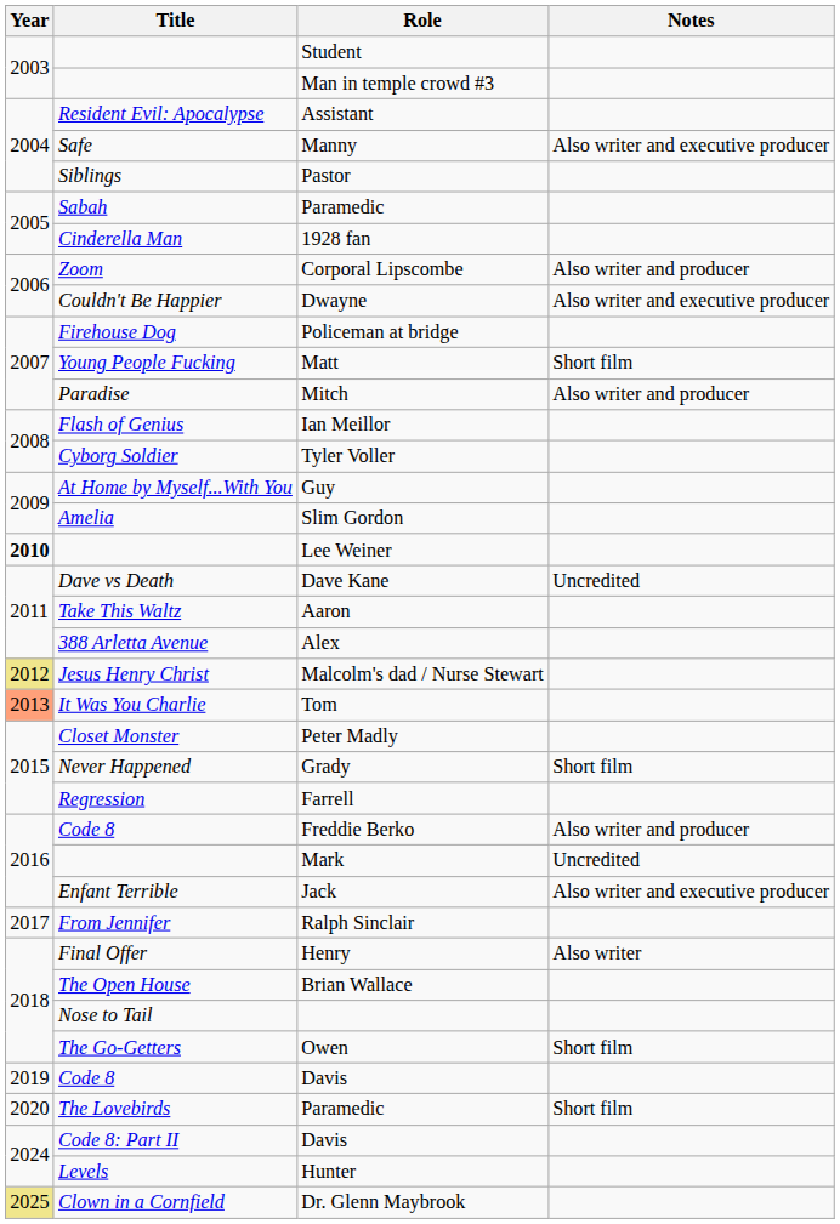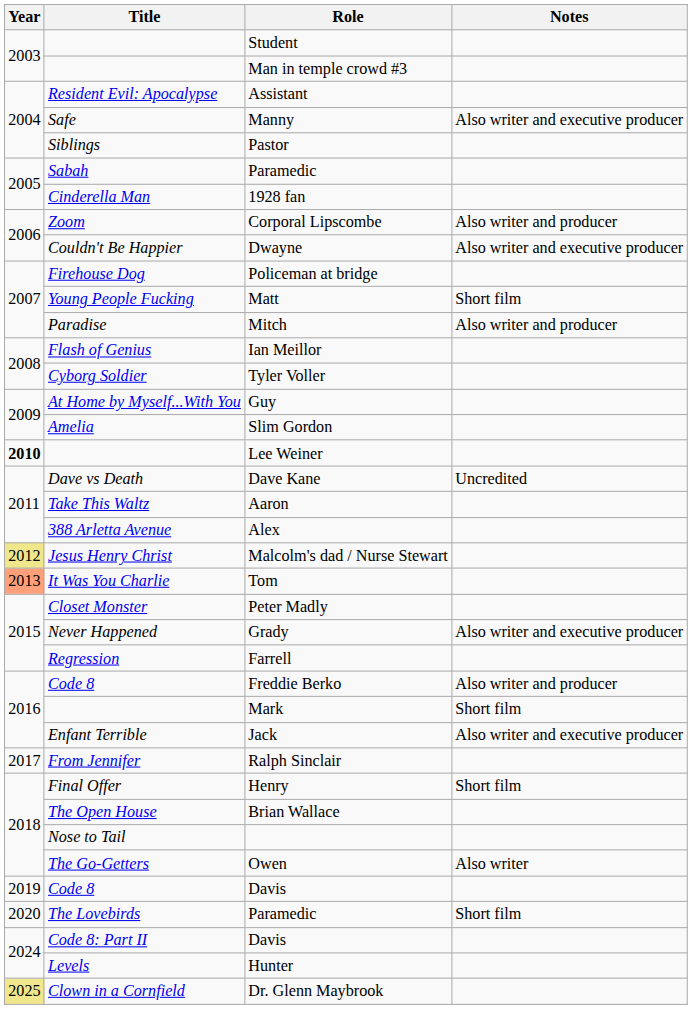 <table class="wikitable sortable">
 <tr>
 <th>Year</th>
 <th>Title</th>
 <th>Role</th>
 <th class="unsortable">Notes</th>
 </tr>
 <tr>
 <td rowspan="2">2003</td>
 <td><em></em></td>
 <td>Student</td>
 <td></td>
 </tr>
 <tr>
 <td><em></em></td>
 <td>Man in temple crowd #3</td>
 <td></td>
 </tr>
 <tr>
 <td rowspan="3">2004</td>
 <td><em><a href='#'>Resident Evil: Apocalypse</a></em></td>
 <td>Assistant</td>
 <td></td>
 </tr>
 <tr>
 <td><em>Safe</em></td>
 <td>Manny</td>
 <td>Also writer and executive producer</td>
 </tr>
 <tr>
 <td><em>Siblings</em></td>
 <td>Pastor</td>
 <td></td>
 </tr>
 <tr>
 <td rowspan="2">2005</td>
 <td><em><a href='#'>Sabah</a></em></td>
 <td>Paramedic</td>
 <td></td>
 </tr>
 <tr>
 <td><em><a href='#'>Cinderella Man</a></em></td>
 <td>1928 fan</td>
 <td></td>
 </tr>
 <tr>
 <td rowspan="2">2006</td>
 <td><em><a href='#'>Zoom</a></em></td>
 <td>Corporal Lipscombe</td>
 <td>Also writer and producer</td>
 </tr>
 <tr>
 <td><em>Couldn't Be Happier</em></td>
 <td>Dwayne</td>
 <td>Also writer and executive producer</td>
 </tr>
 <tr>
 <td rowspan="3">2007</td>
 <td><em><a href='#'>Firehouse Dog</a></em></td>
 <td>Policeman at bridge</td>
 <td></td>
 </tr>
 <tr>
 <td><em><a href='#'>Young People Fucking</a></em></td>
 <td>Matt</td>
 <td>Short film</td>
 </tr>
 <tr>
 <td><em>Paradise</em></td>
 <td>Mitch</td>
 <td>Also writer and producer</td>
 </tr>
 <tr>
 <td rowspan="2">2008</td>
 <td><em><a href='#'>Flash of Genius</a></em></td>
 <td>Ian Meillor</td>
 <td></td>
 </tr>
 <tr>
 <td><em><a href='#'>Cyborg Soldier</a></em></td>
 <td>Tyler Voller</td>
 <td></td>
 </tr>
 <tr>
 <td rowspan="2">2009</td>
 <td><em><a href='#'>At Home by Myself...With You</a></em></td>
 <td>Guy</td>
 <td></td>
 </tr>
 <tr>
 <td><em><a href='#'>Amelia</a></em></td>
 <td>Slim Gordon</td>
 <td></td>
 </tr>
 <tr>
 <td><strong>2010</strong></td>
 <td><em></em></td>
 <td>Lee Weiner</td>
 <td></td>
 </tr>
 <tr>
 <td rowspan="3">2011</td>
 <td><em>Dave vs Death</em></td>
 <td>Dave Kane</td>
 <td>Uncredited</td>
 </tr>
 <tr>
 <td><em><a href='#'>Take This Waltz</a></em></td>
 <td>Aaron</td>
 <td></td>
 </tr>
 <tr>
 <td><em><a href='#'>388 Arletta Avenue</a></em></td>
 <td>Alex</td>
 <td></td>
 </tr>
 <tr>
 <td style="background: khaki;">2012</td>
 <td><em><a href='#'>Jesus Henry Christ</a></em></td>
 <td>Malcolm's dad / Nurse Stewart</td>
 <td></td>
 </tr>
 <tr>
 <td style="background: lightsalmon;">2013</td>
 <td><em><a href='#'>It Was You Charlie</a></em></td>
 <td>Tom</td>
 <td></td>
 </tr>
 <tr>
 <td rowspan="3">2015</td>
 <td><em><a href='#'>Closet Monster</a></em></td>
 <td>Peter Madly</td>
 <td></td>
 </tr>
 <tr>
 <td><em>Never Happened</em></td>
 <td>Grady</td>
-<td>Short film</td>
+<td>Also writer and executive producer</td>
 </tr>
 <tr>
 <td><em><a href='#'>Regression</a></em></td>
 <td>Farrell</td>
 <td></td>
 </tr>
 <tr>
 <td rowspan="3">2016</td>
 <td><em><a href='#'>Code 8</a></em></td>
 <td>Freddie Berko</td>
 <td>Also writer and producer</td>
 </tr>
 <tr>
 <td><em></em></td>
 <td>Mark</td>
-<td>Uncredited</td>
+<td>Short film</td>
 </tr>
 <tr>
 <td><em>Enfant Terrible</em></td>
 <td>Jack</td>
 <td>Also writer and executive producer</td>
 </tr>
 <tr>
 <td>2017</td>
 <td><em><a href='#'>From Jennifer</a></em></td>
 <td>Ralph Sinclair</td>
 <td></td>
 </tr>
 <tr>
 <td rowspan="4">2018</td>
 <td><em>Final Offer</em></td>
 <td>Henry</td>
-<td>Also writer</td>
+<td>Short film</td>
 </tr>
 <tr>
 <td data-sort-value="Open House, The"><em><a href='#'>The Open House</a></em></td>
 <td>Brian Wallace</td>
 <td></td>
 </tr>
 <tr>
 <td><em>Nose to Tail</em></td>
 <td></td>
 <td></td>
 </tr>
 <tr>
 <td data-sort-value="Go-Getters, The"><em><a href='#'>The Go-Getters</a></em></td>
 <td>Owen</td>
-<td>Short film</td>
+<td>Also writer</td>
 </tr>
 <tr>
 <td>2019</td>
 <td><em><a href='#'>Code 8</a></em></td>
 <td>Davis</td>
 <td></td>
 </tr>
 <tr>
 <td>2020</td>
 <td data-sort-value="Lovebirds, The"><em><a href='#'>The Lovebirds</a></em></td>
 <td>Paramedic</td>
 <td>Short film</td>
 </tr>
 <tr>
 <td rowspan="2">2024</td>
 <td><em><a href='#'>Code 8: Part II</a></em></td>
 <td>Davis</td>
 <td></td>
 </tr>
 <tr>
 <td><em><a href='#'>Levels</a></em></td>
 <td>Hunter</td>
 <td></td>
 </tr>
 <tr>
 <td style="background: khaki;">2025</td>
 <td><a href='#'><em>Clown in a Cornfield</em></a></td>
 <td>Dr. Glenn Maybrook</td>
 <td></td>
 </tr>
 </table>
